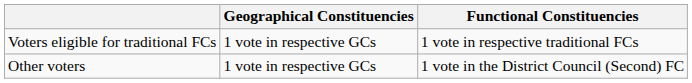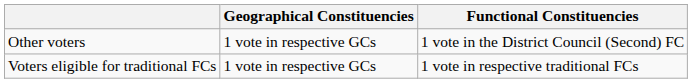 <table class="wikitable">
 <tr>
 <th></th>
 <th>Geographical Constituencies</th>
 <th>Functional Constituencies</th>
 </tr>
 <tr>
+<td>Other voters</td>
+<td>1 vote in respective GCs</td>
+<td>1 vote in the District Council (Second) FC</td>
+</tr>
+<tr>
 <td>Voters eligible for traditional FCs</td>
 <td>1 vote in respective GCs</td>
 <td>1 vote in respective traditional FCs</td>
 </tr>
-<tr>
-<td>Other voters</td>
-<td>1 vote in respective GCs</td>
-<td>1 vote in the District Council (Second) FC</td>
-</tr>
 </table>
